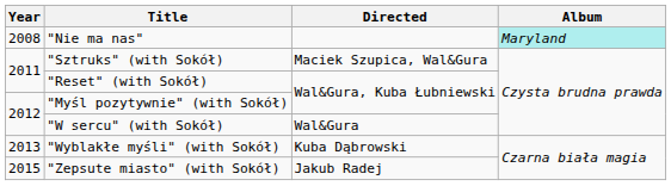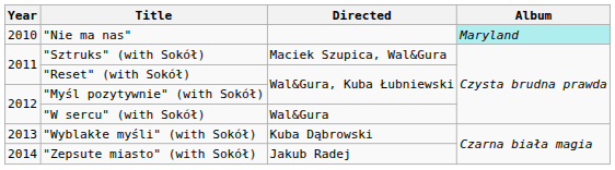 <table class="wikitable">
 <tr>
 <th>Year</th>
 <th>Title</th>
 <th>Directed</th>
 <th>Album</th>
 </tr>
 <tr>
-<td>2008</td>
+<td>2010</td>
 <td>"Nie ma nas"</td>
 <td></td>
 <td style="background: paleturquoise;"><em>Maryland</em></td>
 </tr>
 <tr>
 <td rowspan=2>2011</td>
 <td>"Sztruks" (with Sokół)</td>
 <td>Maciek Szupica, Wal&Gura</td>
 <td rowspan=4><em>Czysta brudna prawda</em></td>
 </tr>
 <tr>
 <td>"Reset" (with Sokół)</td>
 <td rowspan=2>Wal&Gura, Kuba Łubniewski</td>
 </tr>
 <tr>
 <td rowspan=2>2012</td>
 <td>"Myśl pozytywnie" (with Sokół)</td>
 </tr>
 <tr>
 <td>"W sercu" (with Sokół)</td>
 <td>Wal&Gura</td>
 </tr>
 <tr>
 <td>2013</td>
 <td>"Wyblakłe myśli" (with Sokół)</td>
 <td>Kuba Dąbrowski</td>
 <td rowspan=2><em>Czarna biała magia</em></td>
 </tr>
 <tr>
-<td>2015</td>
+<td>2014</td>
 <td>"Zepsute miasto" (with Sokół)</td>
 <td>Jakub Radej</td>
 </tr>
 </table>
